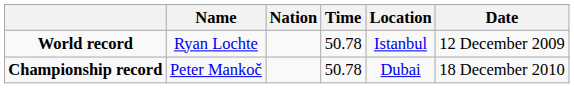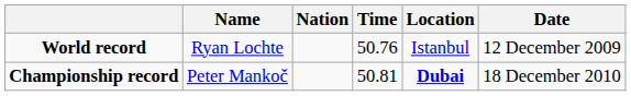 <table class=wikitable style=text-align:center>
 <tr>
 <th></th>
 <th>Name</th>
 <th>Nation</th>
 <th>Time</th>
 <th>Location</th>
 <th>Date</th>
 </tr>
 <tr>
 <td><strong>World record</strong></td>
 <td><a href='#'>Ryan Lochte</a></td>
 <td></td>
-<td align=left>50.78</td>
+<td align=left>50.76</td>
 <td><a href='#'>Istanbul</a></td>
 <td>12 December 2009</td>
 </tr>
 <tr>
 <td><strong>Championship record</strong></td>
 <td><a href='#'>Peter Mankoč</a></td>
 <td></td>
-<td align=left>50.78</td>
-<td><a href='#'>Dubai</a></td>
+<td align=left>50.81</td>
+<td><strong><a href='#'>Dubai</a></strong></td>
 <td>18 December 2010</td>
 </tr>
 </table>
